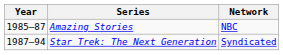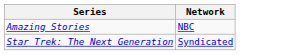 <table class="wikitable sortable">
 <tr>
-<th>Year</th>
 <th>Series</th>
 <th>Network</th>
 </tr>
 <tr>
-<td>1985–87</td>
 <td><em><a href='#'>Amazing Stories</a></em></td>
 <td><a href='#'>NBC</a></td>
 </tr>
 <tr>
-<td>1987–94</td>
 <td><em><a href='#'>Star Trek: The Next Generation</a></em></td>
 <td><a href='#'>Syndicated</a></td>
 </tr>
 </table>
